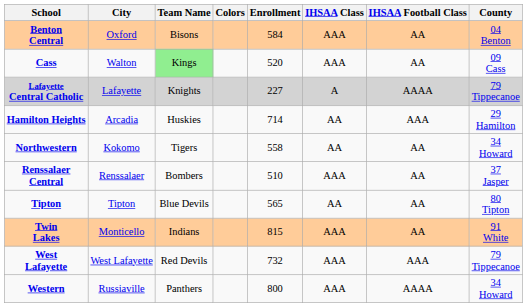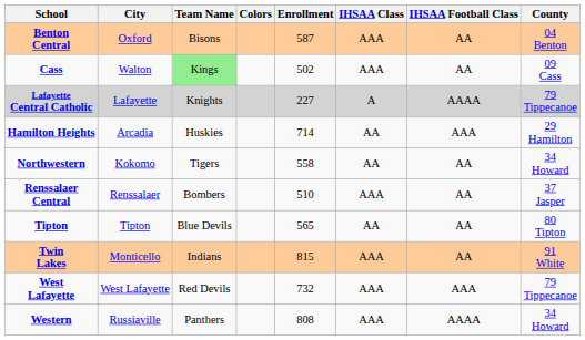 <table class="wikitable" style="text-align:center;">
 <tr>
 <th>School</th>
 <th>City</th>
 <th>Team Name</th>
 <th>Colors</th>
 <th>Enrollment</th>
 <th><a href='#'>IHSAA</a> Class</th>
 <th><a href='#'>IHSAA</a> Football Class</th>
 <th>County</th>
 </tr>
 <tr bgcolor=#FFCC99>
 <td><strong><a href='#'>Benton<br>Central</a></strong></td>
 <td><a href='#'>Oxford</a></td>
 <td>Bisons</td>
 <td>  </td>
-<td>584</td>
+<td>587</td>
 <td>AAA</td>
 <td>AA</td>
 <td><a href='#'>04 <br> Benton</a></td>
 </tr>
 <tr>
 <td><strong><a href='#'>Cass</a></strong></td>
 <td><a href='#'>Walton</a></td>
 <td style="background: lightgreen;">Kings</td>
 <td> </td>
-<td>520</td>
+<td>502</td>
 <td>AAA</td>
 <td>AA</td>
 <td><a href='#'>09</a><br><a href='#'>Cass</a></td>
 </tr>
 <tr bgcolor=#d3d3d3>
 <td><strong><a href='#'><small>Lafayette</small></a></strong><br><strong><a href='#'>Central Catholic</a></strong></td>
 <td><a href='#'>Lafayette</a></td>
 <td>Knights</td>
 <td> </td>
 <td>227</td>
 <td>A</td>
 <td>AAAA</td>
 <td><a href='#'>79 <br>Tippecanoe</a></td>
 </tr>
 <tr>
 <td><strong><a href='#'>Hamilton Heights</a></strong></td>
 <td><a href='#'>Arcadia</a></td>
 <td>Huskies</td>
 <td> </td>
 <td>714</td>
 <td>AA</td>
 <td>AAA</td>
 <td><a href='#'>29</a><br><a href='#'>Hamilton</a></td>
 </tr>
 <tr>
 <td><a href='#'><strong>Northwestern</strong></a></td>
 <td><a href='#'>Kokomo</a></td>
 <td>Tigers</td>
 <td> </td>
 <td>558</td>
 <td>AA</td>
 <td>AA</td>
 <td><a href='#'>34</a><br><a href='#'>Howard</a></td>
 </tr>
 <tr>
 <td><strong><a href='#'>Renssalaer<br>Central</a></strong></td>
 <td><a href='#'>Renssalaer</a></td>
 <td>Bombers</td>
 <td>  </td>
 <td>510</td>
 <td>AAA</td>
 <td>AA</td>
 <td><a href='#'>37 <br>Jasper</a></td>
 </tr>
 <tr>
 <td><strong><a href='#'>Tipton</a></strong></td>
 <td><a href='#'>Tipton</a></td>
 <td>Blue Devils</td>
 <td> </td>
 <td>565</td>
 <td>AA</td>
 <td>AA</td>
 <td><a href='#'>80 <br> Tipton</a></td>
 </tr>
 <tr bgcolor=#FFCC99>
 <td><strong><a href='#'>Twin <br> Lakes</a></strong></td>
 <td><a href='#'>Monticello</a></td>
 <td>Indians</td>
 <td> </td>
 <td>815</td>
 <td>AAA</td>
 <td>AA</td>
 <td><a href='#'>91 <br> White</a></td>
 </tr>
 <tr>
 <td><strong><a href='#'>West <br> Lafayette</a></strong></td>
 <td><a href='#'>West Lafayette</a></td>
 <td>Red Devils</td>
 <td> </td>
 <td>732</td>
 <td>AAA</td>
 <td>AAA</td>
 <td><a href='#'>79 <br>Tippecanoe</a></td>
 </tr>
 <tr>
 <td><strong><a href='#'>Western</a></strong></td>
 <td><a href='#'>Russiaville</a></td>
 <td>Panthers</td>
 <td> </td>
-<td>800</td>
+<td>808</td>
 <td>AAA</td>
 <td>AAAA</td>
 <td><a href='#'>34</a><br><a href='#'>Howard</a></td>
 </tr>
 </table>
